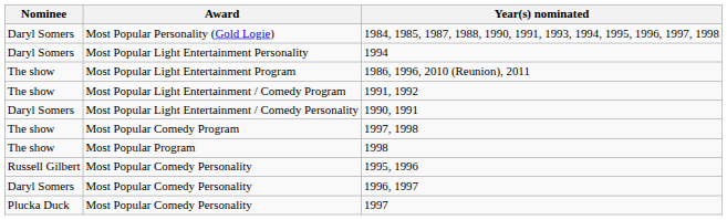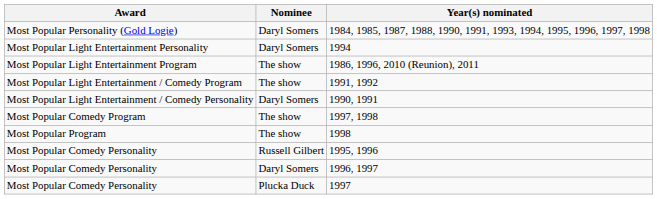 <table class="wikitable">
 <tr>
+<th>Award</th>
 <th>Nominee</th>
-<th>Award</th>
 <th>Year(s) nominated</th>
 </tr>
 <tr>
+<td>Most Popular Personality (<a href='#'>Gold Logie</a>)</td>
 <td>Daryl Somers</td>
-<td>Most Popular Personality (<a href='#'>Gold Logie</a>)</td>
 <td>1984, 1985, 1987, 1988, 1990, 1991, 1993, 1994, 1995, 1996, 1997, 1998</td>
 </tr>
 <tr>
+<td>Most Popular Light Entertainment Personality</td>
 <td>Daryl Somers</td>
-<td>Most Popular Light Entertainment Personality</td>
 <td>1994</td>
 </tr>
 <tr>
+<td>Most Popular Light Entertainment Program</td>
 <td>The show</td>
-<td>Most Popular Light Entertainment Program</td>
 <td>1986, 1996, 2010 (Reunion), 2011</td>
 </tr>
 <tr>
+<td>Most Popular Light Entertainment / Comedy Program</td>
 <td>The show</td>
-<td>Most Popular Light Entertainment / Comedy Program</td>
 <td>1991, 1992</td>
 </tr>
 <tr>
+<td>Most Popular Light Entertainment / Comedy Personality</td>
 <td>Daryl Somers</td>
-<td>Most Popular Light Entertainment / Comedy Personality</td>
 <td>1990, 1991</td>
 </tr>
 <tr>
+<td>Most Popular Comedy Program</td>
 <td>The show</td>
-<td>Most Popular Comedy Program</td>
 <td>1997, 1998</td>
 </tr>
 <tr>
+<td>Most Popular Program</td>
 <td>The show</td>
-<td>Most Popular Program</td>
 <td>1998</td>
 </tr>
 <tr>
+<td>Most Popular Comedy Personality</td>
 <td>Russell Gilbert</td>
-<td>Most Popular Comedy Personality</td>
 <td>1995, 1996</td>
 </tr>
 <tr>
+<td>Most Popular Comedy Personality</td>
 <td>Daryl Somers</td>
-<td>Most Popular Comedy Personality</td>
 <td>1996, 1997</td>
 </tr>
 <tr>
+<td>Most Popular Comedy Personality</td>
 <td>Plucka Duck</td>
-<td>Most Popular Comedy Personality</td>
 <td>1997</td>
 </tr>
 </table>
